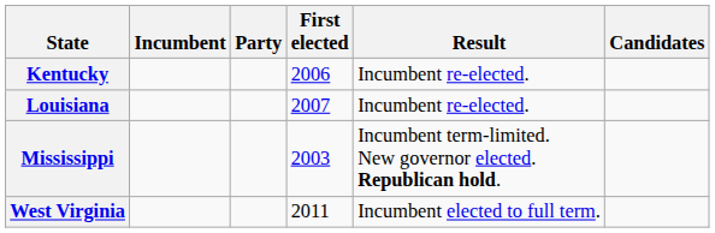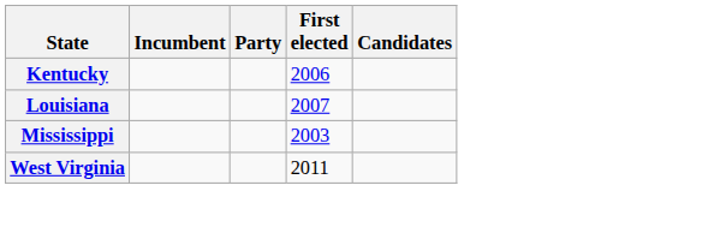 <table class="wikitable sortable">
 <tr valign=bottom>
 <th>State</th>
 <th>Incumbent</th>
 <th>Party</th>
 <th>First<br>elected</th>
-<th>Result</th>
 <th>Candidates</th>
 </tr>
 <tr>
 <th><a href='#'>Kentucky</a></th>
 <td></td>
 <td></td>
 <td><a href='#'>2006</a></td>
-<td>Incumbent <a href='#'>re-elected</a>.</td>
 <td nowrap></td>
 </tr>
 <tr>
 <th><a href='#'>Louisiana</a></th>
 <td></td>
 <td></td>
 <td><a href='#'>2007</a></td>
-<td>Incumbent <a href='#'>re-elected</a>.</td>
 <td nowrap></td>
 </tr>
 <tr>
 <th><a href='#'>Mississippi</a></th>
 <td></td>
 <td></td>
 <td><a href='#'>2003</a></td>
-<td>Incumbent term-limited.<br>New governor <a href='#'>elected</a>.<br><strong>Republican hold</strong>.</td>
 <td nowrap></td>
 </tr>
 <tr>
 <th><a href='#'>West Virginia<br></a></th>
 <td></td>
 <td></td>
 <td>2011</td>
-<td>Incumbent <a href='#'>elected to full term</a>.</td>
 <td nowrap></td>
 </tr>
 </table>
